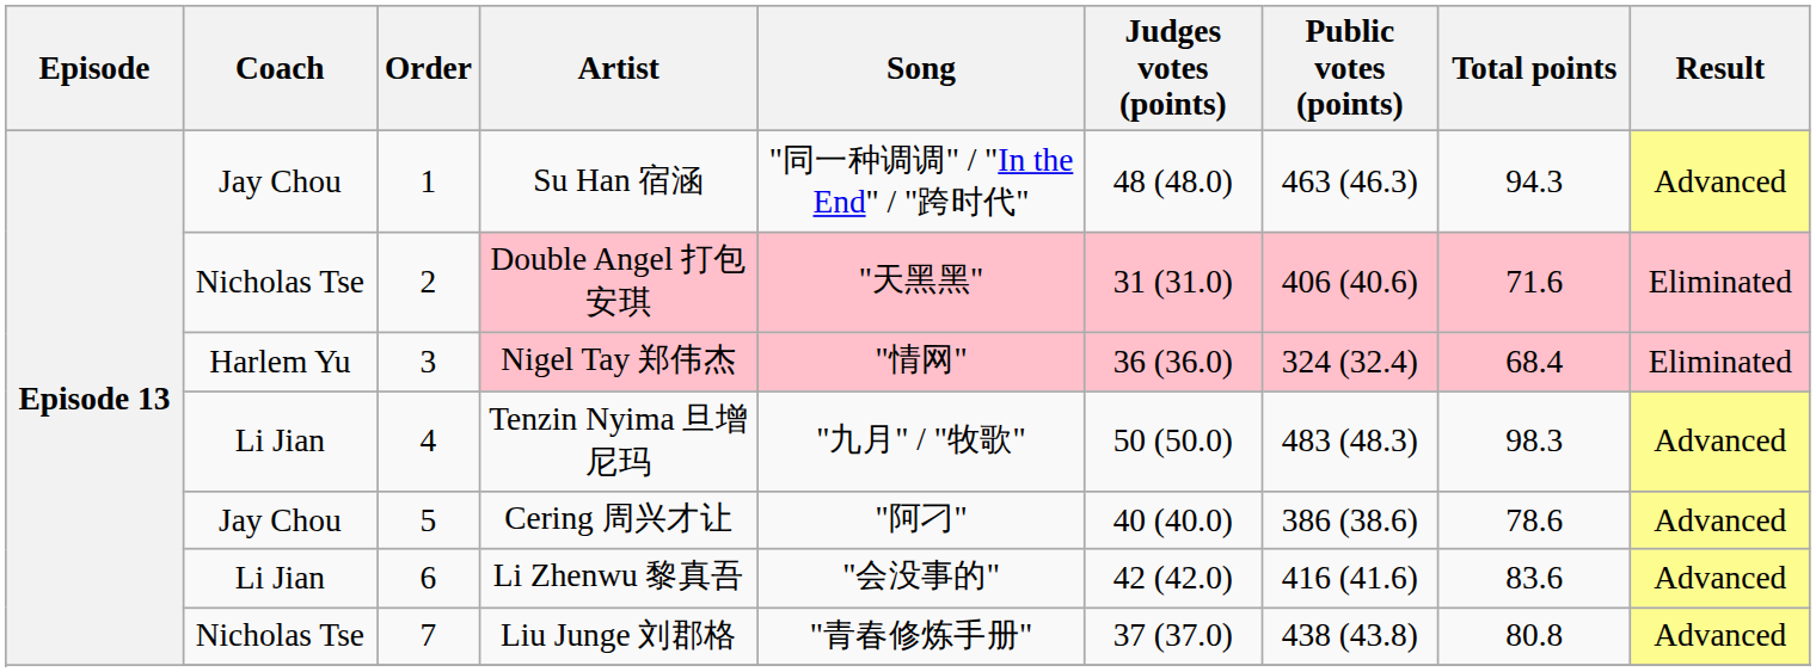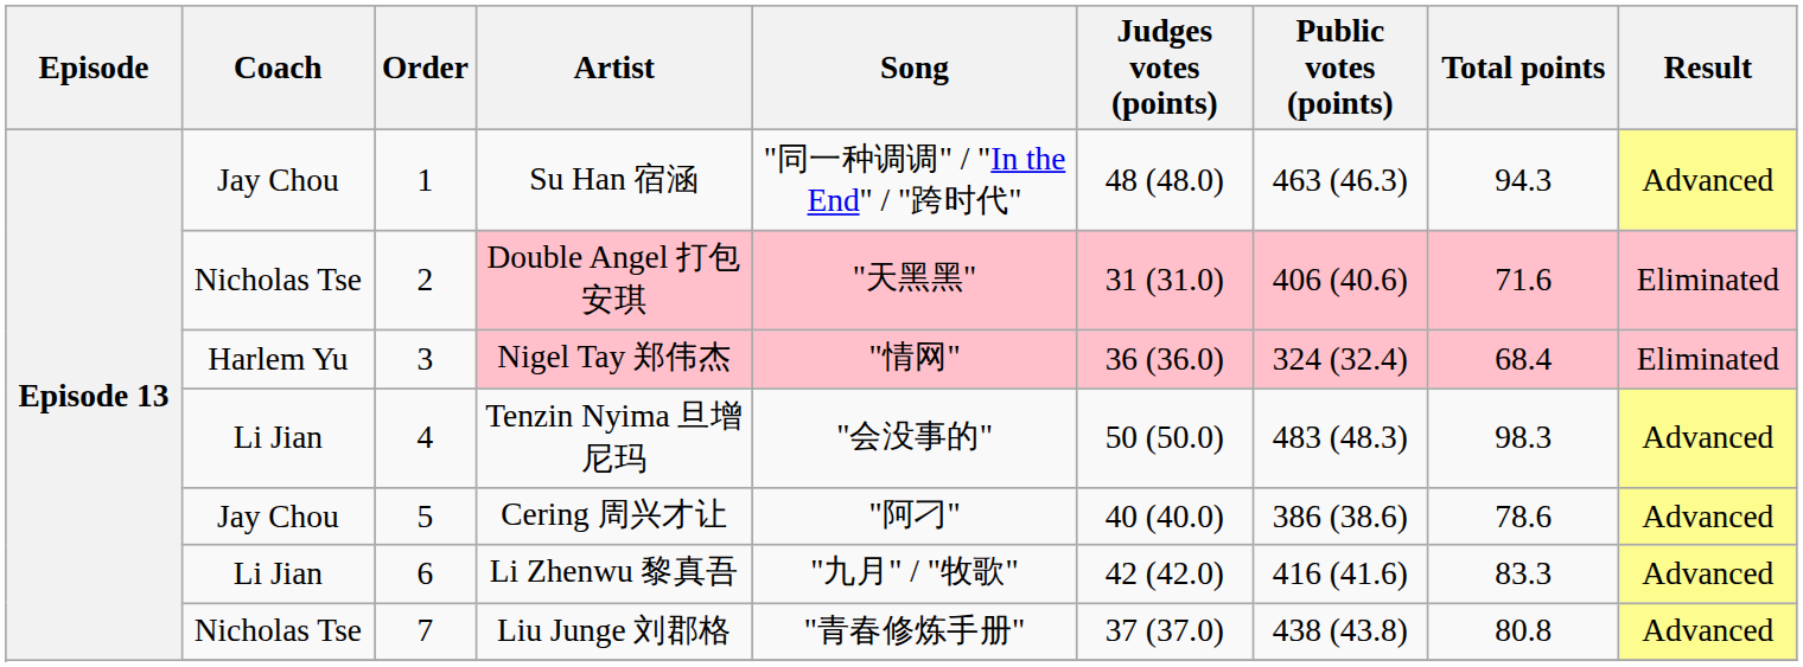 <table class="wikitable" style="text-align:center; width:100%;">
 <tr>
 <th style="width:10%;">Episode</th>
 <th style="width:11%;">Coach</th>
 <th style="width:3%;">Order</th>
 <th style="width:16%;">Artist</th>
 <th style="width:19%;">Song</th>
 <th style="width:10%;">Judges votes (points)</th>
 <th style="width:10%;">Public votes (points)</th>
 <th style="width:11%;">Total points</th>
 <th style="width:10%;">Result</th>
 </tr>
 <tr>
 <th rowspan="12" scope="row">Episode 13<br><small></small></th>
 <td>Jay Chou</td>
 <td>1</td>
 <td>Su Han 宿涵</td>
 <td>"同一种调调" / "<a href='#'>In the End</a>" / "跨时代"</td>
 <td>48 (48.0)</td>
 <td>463 (46.3)</td>
 <td>94.3</td>
 <td style="background:#fdfc8f;">Advanced</td>
 </tr>
 <tr>
 <td>Nicholas Tse</td>
 <td>2</td>
 <td style="background:pink;">Double Angel 打包安琪</td>
 <td style="background:pink;">"天黑黑"</td>
 <td style="background:pink;">31 (31.0)</td>
 <td style="background:pink;">406 (40.6)</td>
 <td style="background:pink;">71.6</td>
 <td style="background:pink;">Eliminated</td>
 </tr>
 <tr>
 <td>Harlem Yu</td>
 <td>3</td>
 <td style="background:pink;">Nigel Tay 郑伟杰</td>
 <td style="background:pink;">"情网"</td>
 <td style="background:pink;">36 (36.0)</td>
 <td style="background:pink;">324 (32.4)</td>
 <td style="background:pink;">68.4</td>
 <td style="background:pink;">Eliminated</td>
 </tr>
 <tr>
 <td>Li Jian</td>
 <td>4</td>
 <td>Tenzin Nyima 旦增尼玛</td>
-<td>"九月" / "牧歌"</td>
+<td>"会没事的"</td>
 <td>50 (50.0)</td>
 <td>483 (48.3)</td>
 <td>98.3</td>
 <td style="background:#fdfc8f;">Advanced</td>
 </tr>
 <tr>
 <td>Jay Chou</td>
 <td>5</td>
 <td>Cering 周兴才让</td>
 <td>"阿刁"</td>
 <td>40 (40.0)</td>
 <td>386 (38.6)</td>
 <td>78.6</td>
 <td style="background:#fdfc8f;">Advanced</td>
 </tr>
 <tr>
 <td>Li Jian</td>
 <td>6</td>
 <td>Li Zhenwu 黎真吾</td>
-<td>"会没事的"</td>
+<td>"九月" / "牧歌"</td>
 <td>42 (42.0)</td>
 <td>416 (41.6)</td>
-<td>83.6</td>
+<td>83.3</td>
 <td style="background:#fdfc8f;">Advanced</td>
 </tr>
 <tr>
 <td>Nicholas Tse</td>
 <td>7</td>
 <td>Liu Junge 刘郡格</td>
 <td>"青春修炼手册"</td>
 <td>37 (37.0)</td>
 <td>438 (43.8)</td>
 <td>80.8</td>
 <td style="background:#fdfc8f;">Advanced</td>
 </tr>
 <tr>
 </tr>
 </table>
